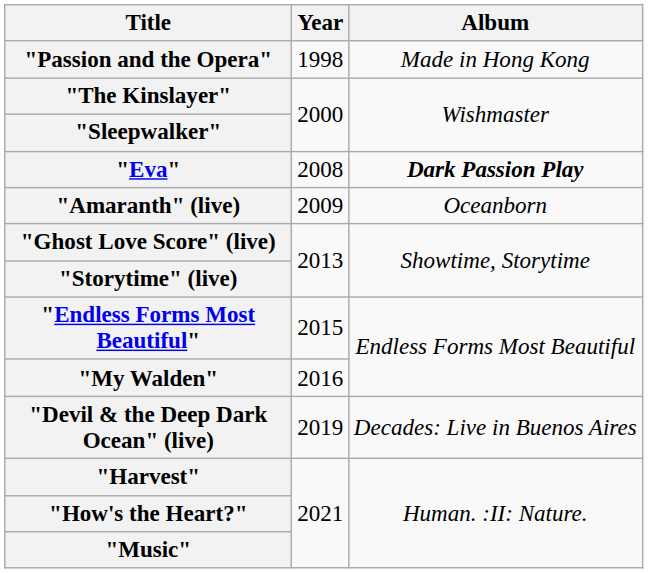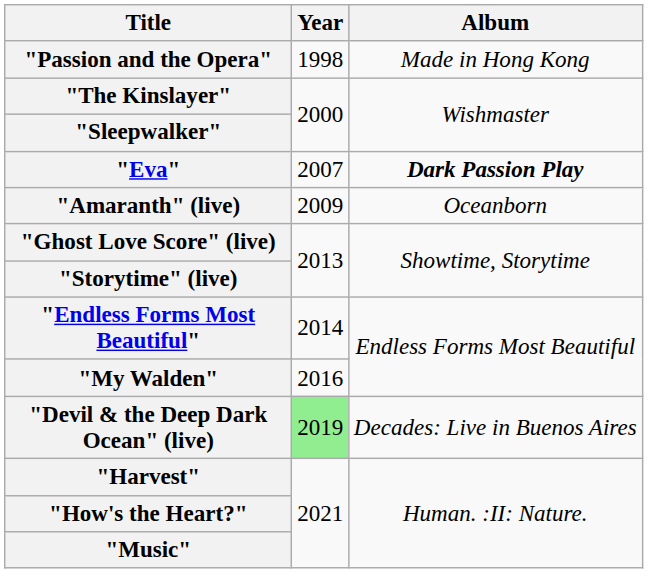 <table class="wikitable plainrowheaders" style="text-align:center;">
 <tr>
 <th scope="colw" style="width:12em;">Title</th>
 <th scope="col">Year</th>
 <th scope="col">Album</th>
 </tr>
 <tr>
 <th scope="row">"Passion and the Opera"</th>
 <td>1998</td>
 <td><em>Made in Hong Kong</em></td>
 </tr>
 <tr>
 <th scope="row">"The Kinslayer"</th>
 <td rowspan=2>2000</td>
 <td rowspan=2><em>Wishmaster</em></td>
 </tr>
 <tr>
 <th scope="row">"Sleepwalker"</th>
 </tr>
 <tr>
 <th scope="row">"<a href='#'>Eva</a>"</th>
-<td>2008</td>
+<td>2007</td>
 <td><strong><em>Dark Passion Play</em></strong></td>
 </tr>
 <tr>
 <th scope="row">"Amaranth" (live)</th>
 <td>2009</td>
 <td><em>Oceanborn</em></td>
 </tr>
 <tr>
 <th scope="row">"Ghost Love Score" (live)</th>
 <td rowspan=2>2013</td>
 <td rowspan=2><em>Showtime, Storytime</em></td>
 </tr>
 <tr>
 <th scope="row">"Storytime" (live)</th>
 </tr>
 <tr>
 <th scope="row">"<a href='#'>Endless Forms Most Beautiful</a>"</th>
-<td>2015</td>
+<td>2014</td>
 <td rowspan=2><em>Endless Forms Most Beautiful</em></td>
 </tr>
 <tr>
 <th scope="row">"My Walden"</th>
 <td>2016</td>
 </tr>
 <tr>
 <th scope="row">"Devil & the Deep Dark Ocean" (live)</th>
-<td>2019</td>
+<td style="background: lightgreen;">2019</td>
 <td><em>Decades: Live in Buenos Aires</em></td>
 </tr>
 <tr>
 <th scope="row">"Harvest"</th>
 <td rowspan="3">2021</td>
 <td rowspan="3"><em>Human. :II: Nature.</em></td>
 </tr>
 <tr>
 <th scope="row">"How's the Heart?"</th>
 </tr>
 <tr>
 <th scope="row">"Music"</th>
 </tr>
 </table>
